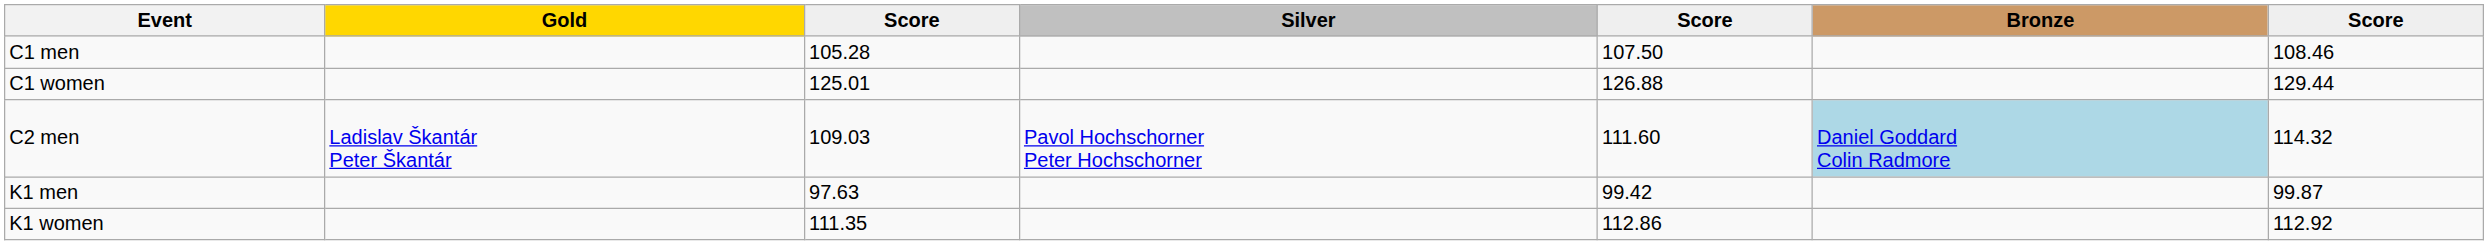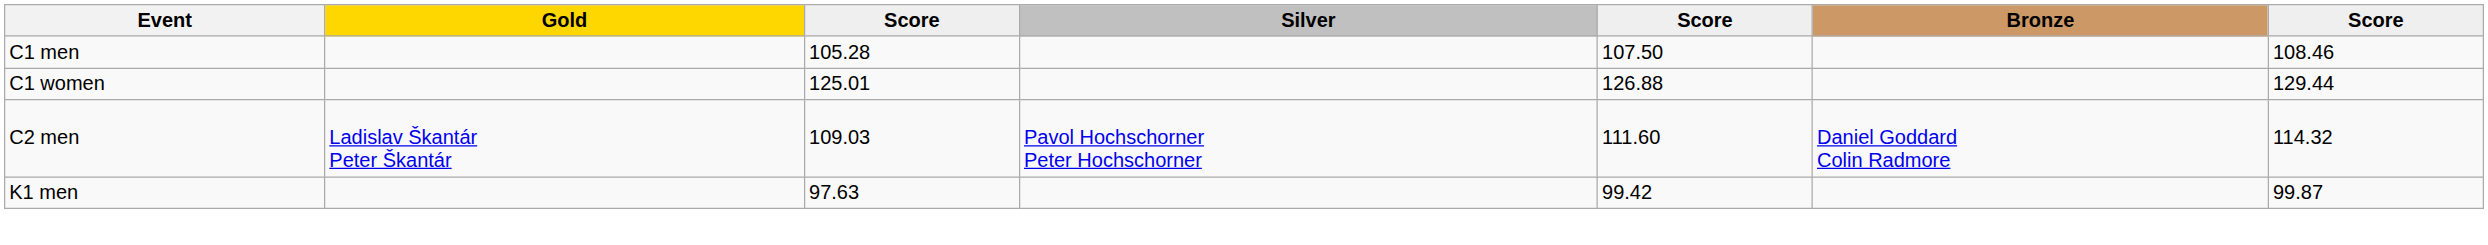 <table class="wikitable" width=100%>
 <tr>
 <th>Event</th>
 <td align=center bgcolor="gold"><strong>Gold</strong></td>
 <td align=center bgcolor="EFEFEF"><strong>Score</strong></td>
 <td align=center bgcolor="silver"><strong>Silver</strong></td>
 <td align=center bgcolor="EFEFEF"><strong>Score</strong></td>
 <td align=center bgcolor="CC9966"><strong>Bronze</strong></td>
 <td align=center bgcolor="EFEFEF"><strong>Score</strong></td>
 </tr>
 <tr>
 <td>C1 men</td>
 <td></td>
 <td>105.28</td>
 <td></td>
 <td>107.50</td>
 <td></td>
 <td>108.46</td>
 </tr>
 <tr>
 <td>C1 women</td>
 <td></td>
 <td>125.01</td>
 <td></td>
 <td>126.88</td>
 <td></td>
 <td>129.44</td>
 </tr>
 <tr>
 <td>C2 men</td>
 <td><br><a href='#'>Ladislav Škantár</a><br><a href='#'>Peter Škantár</a></td>
 <td>109.03</td>
 <td><br><a href='#'>Pavol Hochschorner</a><br><a href='#'>Peter Hochschorner</a></td>
 <td>111.60</td>
-<td style="background: lightblue;"><br><a href='#'>Daniel Goddard</a><br><a href='#'>Colin Radmore</a></td>
+<td><br><a href='#'>Daniel Goddard</a><br><a href='#'>Colin Radmore</a></td>
 <td>114.32</td>
 </tr>
 <tr>
 <td>K1 men</td>
 <td></td>
 <td>97.63</td>
 <td></td>
 <td>99.42</td>
 <td></td>
 <td>99.87</td>
 </tr>
-<tr>
-<td>K1 women</td>
-<td></td>
-<td>111.35</td>
-<td></td>
-<td>112.86</td>
-<td></td>
-<td>112.92</td>
-</tr>
 </table>
